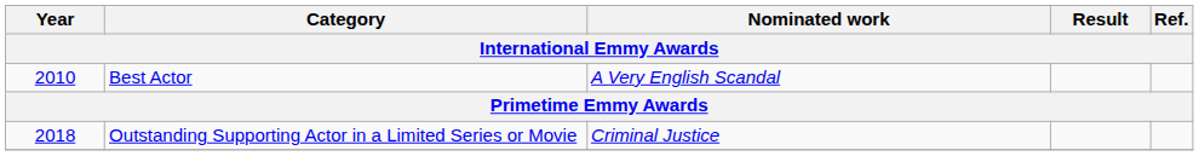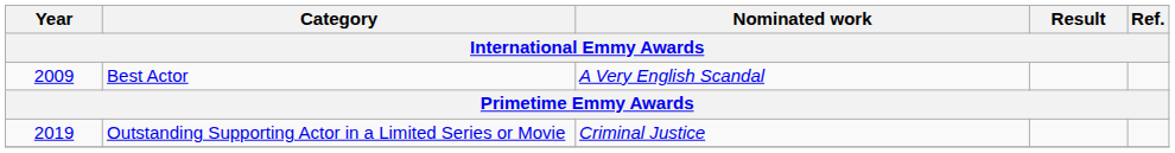 <table class=wikitable>
 <tr>
 <th scope="col" style="width:5em;">Year</th>
 <th scope="col" style="width:26em;">Category</th>
 <th scope="col" style="width:25em;">Nominated work</th>
 <th scope="col" style="width:5em;">Result</th>
 <th>Ref.</th>
 </tr>
 <tr>
 <th colspan=5><a href='#'>International Emmy Awards</a></th>
 </tr>
 <tr>
-<td style="text-align:center;"><a href='#'>2010</a></td>
+<td style="text-align:center;"><a href='#'>2009</a></td>
 <td><a href='#'>Best Actor</a></td>
 <td><em><a href='#'>A Very English Scandal</a></em></td>
 <td></td>
 <td></td>
 </tr>
 <tr>
 <th colspan=5><a href='#'>Primetime Emmy Awards</a></th>
 </tr>
 <tr>
-<td style="text-align:center;"><a href='#'>2018</a></td>
+<td style="text-align:center;"><a href='#'>2019</a></td>
 <td><a href='#'>Outstanding Supporting Actor in a Limited Series or Movie</a></td>
 <td><em><a href='#'>Criminal Justice</a></em></td>
 <td></td>
 <td></td>
 </tr>
 <tr>
 </tr>
 </table>
